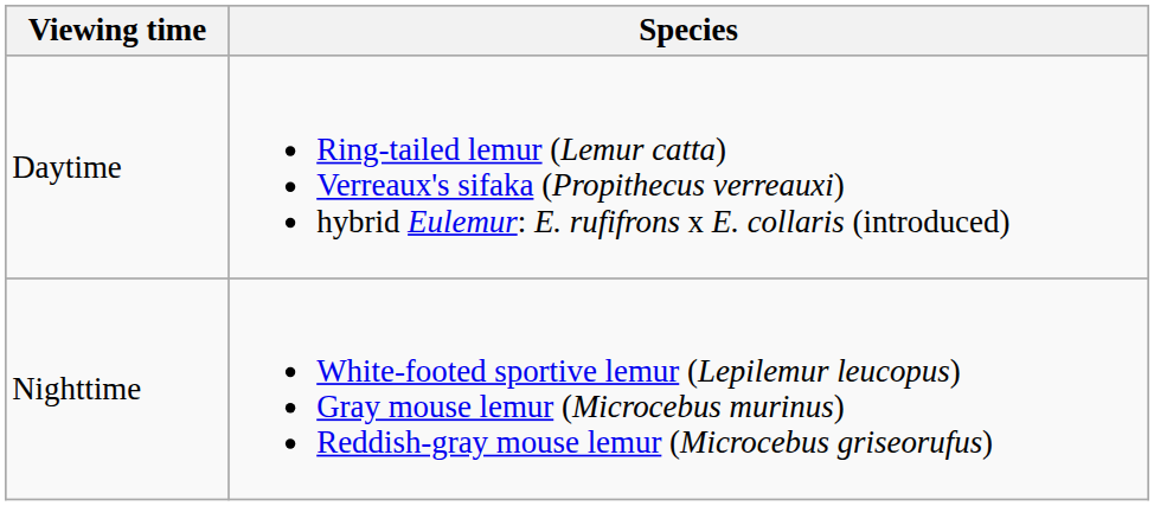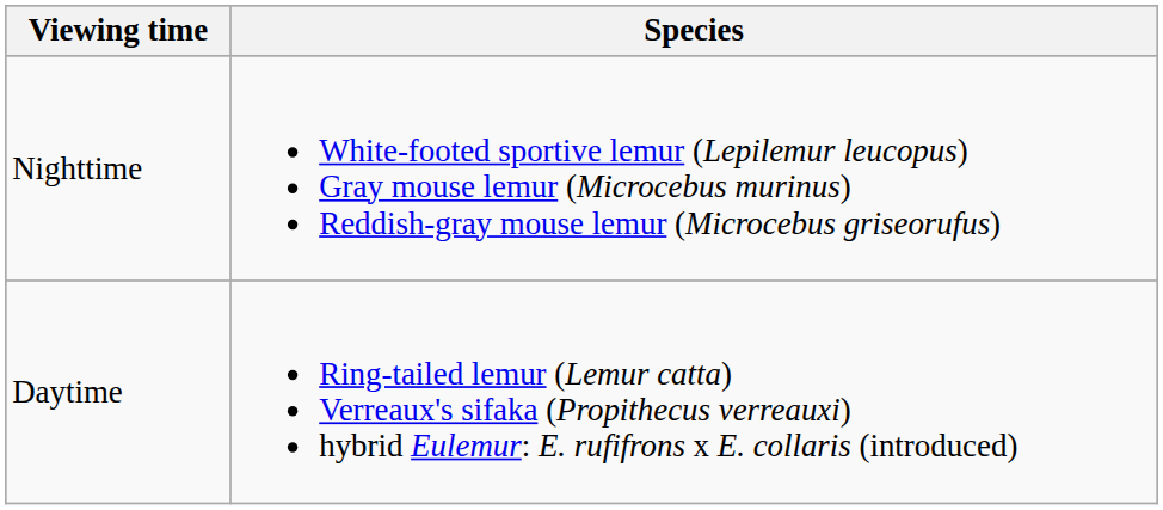 <table class="wikitable" style="margin: 1em auto 1em auto" border="1" width="575pt">
 <tr>
 <th>Viewing time</th>
 <th>Species</th>
 </tr>
 <tr>
+<td>Nighttime</td>
+<td><br><ul><li><a href='#'>White-footed sportive lemur</a> (<em>Lepilemur leucopus</em>)</li><li><a href='#'>Gray mouse lemur</a> (<em>Microcebus murinus</em>)</li><li><a href='#'>Reddish-gray mouse lemur</a> (<em>Microcebus griseorufus</em>)</li></ul></td>
+</tr>
+<tr>
 <td>Daytime</td>
 <td><br><ul><li><a href='#'>Ring-tailed lemur</a> (<em>Lemur catta</em>)</li><li><a href='#'>Verreaux's sifaka</a> (<em>Propithecus verreauxi</em>)</li><li>hybrid <em><a href='#'>Eulemur</a></em>: <em>E. rufifrons</em> x <em>E. collaris</em> (introduced)</li></ul></td>
 </tr>
-<tr>
-<td>Nighttime</td>
-<td><br><ul><li><a href='#'>White-footed sportive lemur</a> (<em>Lepilemur leucopus</em>)</li><li><a href='#'>Gray mouse lemur</a> (<em>Microcebus murinus</em>)</li><li><a href='#'>Reddish-gray mouse lemur</a> (<em>Microcebus griseorufus</em>)</li></ul></td>
-</tr>
 </table>
